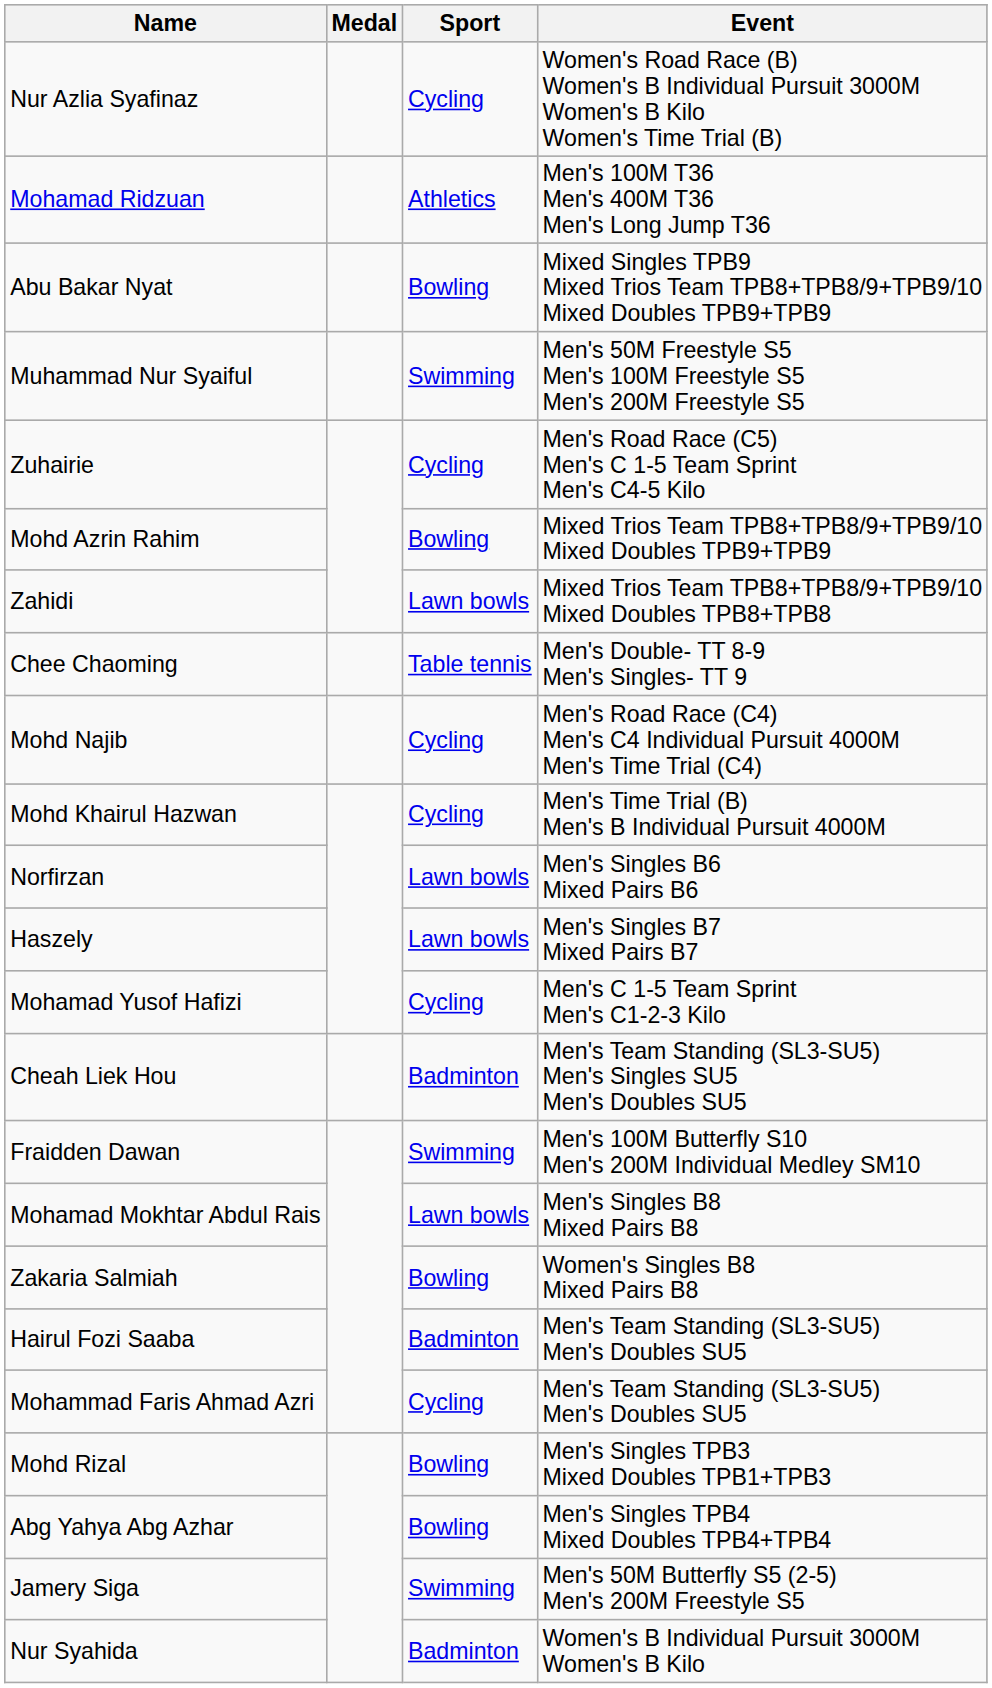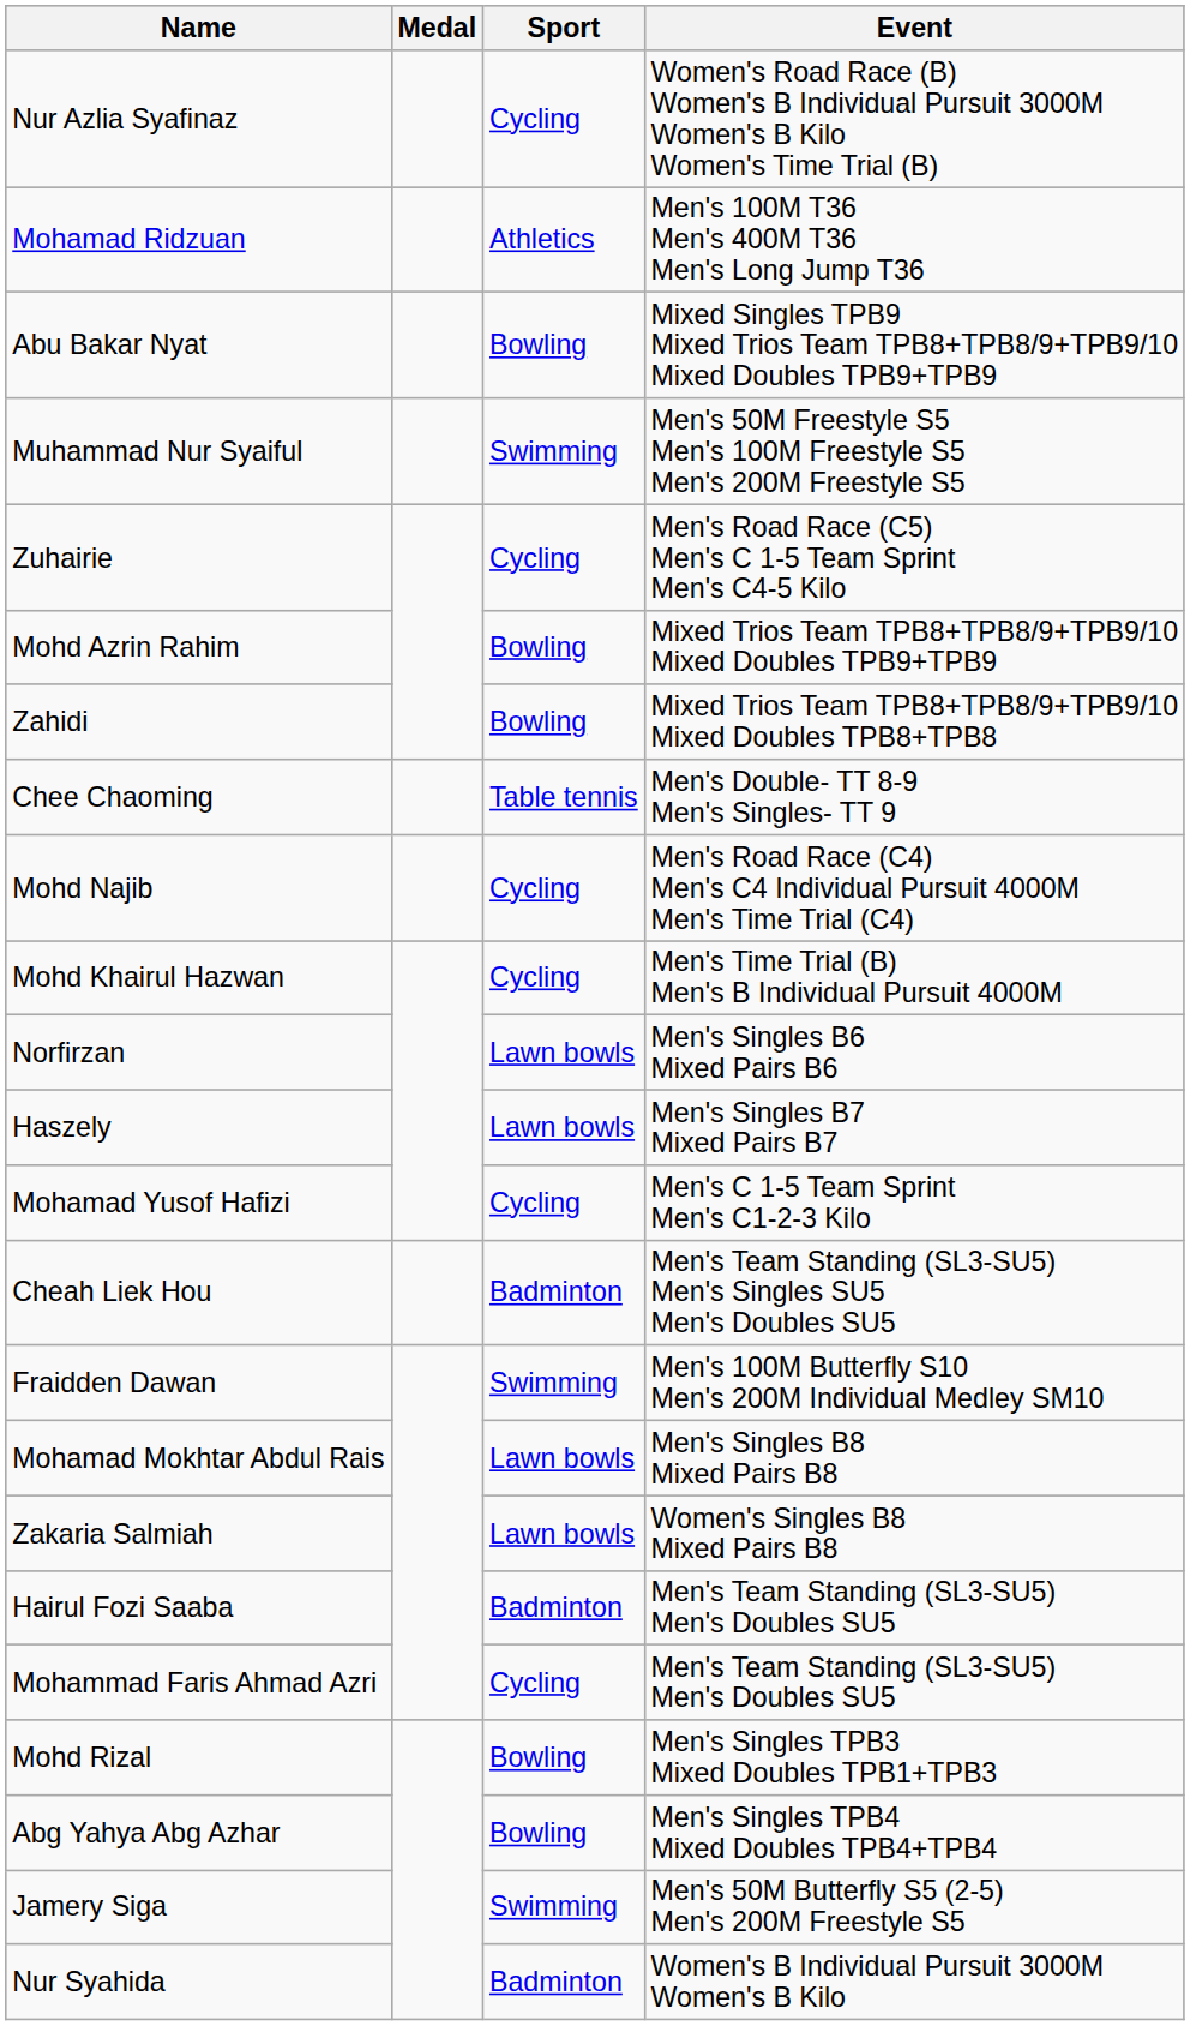 <table class="wikitable sortable" style="font-size:90%">
 <tr>
 <th>Name</th>
 <th>Medal</th>
 <th>Sport</th>
 <th>Event</th>
 </tr>
 <tr>
 <td>Nur Azlia Syafinaz</td>
 <td><br><br><br></td>
 <td><a href='#'>Cycling</a></td>
 <td>Women's Road Race (B) <br> Women's B Individual Pursuit 3000M <br> Women's B Kilo <br> Women's Time Trial (B)</td>
 </tr>
 <tr>
 <td><a href='#'>Mohamad Ridzuan</a></td>
 <td><br><br></td>
 <td><a href='#'>Athletics</a></td>
 <td>Men's 100M T36 <br> Men's 400M T36 <br> Men's Long Jump T36</td>
 </tr>
 <tr>
 <td>Abu Bakar Nyat</td>
 <td><br><br></td>
 <td><a href='#'>Bowling</a></td>
 <td>Mixed Singles TPB9 <br> Mixed Trios Team TPB8+TPB8/9+TPB9/10 <br> Mixed Doubles TPB9+TPB9</td>
 </tr>
 <tr>
 <td>Muhammad Nur Syaiful</td>
 <td><br><br></td>
 <td><a href='#'>Swimming</a></td>
 <td>Men's 50M Freestyle S5 <br> Men's 100M Freestyle S5 <br> Men's 200M Freestyle S5</td>
 </tr>
 <tr>
 <td>Zuhairie</td>
 <td rowspan=3><br><br></td>
 <td><a href='#'>Cycling</a></td>
 <td>Men's Road Race (C5) <br> Men's C 1-5 Team Sprint <br> Men's C4-5 Kilo</td>
 </tr>
 <tr>
 <td>Mohd Azrin Rahim</td>
 <td><a href='#'>Bowling</a></td>
 <td>Mixed Trios Team TPB8+TPB8/9+TPB9/10 <br> Mixed Doubles TPB9+TPB9</td>
 </tr>
 <tr>
 <td>Zahidi</td>
-<td><a href='#'>Lawn bowls</a></td>
+<td><a href='#'>Bowling</a></td>
 <td>Mixed Trios Team TPB8+TPB8/9+TPB9/10 <br> Mixed Doubles TPB8+TPB8</td>
 </tr>
 <tr>
 <td>Chee Chaoming</td>
 <td><br></td>
 <td><a href='#'>Table tennis</a></td>
 <td>Men's Double- TT 8-9 <br> Men's Singles- TT 9</td>
 </tr>
 <tr>
 <td>Mohd Najib</td>
 <td><br> <br></td>
 <td><a href='#'>Cycling</a></td>
 <td>Men's Road Race (C4) <br> Men's C4 Individual Pursuit 4000M <br> Men's Time Trial (C4)</td>
 </tr>
 <tr>
 <td>Mohd Khairul Hazwan</td>
 <td rowspan=4><br></td>
 <td><a href='#'>Cycling</a></td>
 <td>Men's Time Trial (B) <br> Men's B Individual Pursuit 4000M</td>
 </tr>
 <tr>
 <td>Norfirzan</td>
 <td><a href='#'>Lawn bowls</a></td>
 <td>Men's Singles B6 <br> Mixed Pairs B6</td>
 </tr>
 <tr>
 <td>Haszely</td>
 <td><a href='#'>Lawn bowls</a></td>
 <td>Men's Singles B7 <br> Mixed Pairs B7</td>
 </tr>
 <tr>
 <td>Mohamad Yusof Hafizi</td>
 <td><a href='#'>Cycling</a></td>
 <td>Men's C 1-5 Team Sprint <br> Men's C1-2-3 Kilo</td>
 </tr>
 <tr>
 <td>Cheah Liek Hou</td>
 <td><br><br></td>
 <td><a href='#'>Badminton</a></td>
 <td>Men's Team Standing (SL3-SU5) <br> Men's Singles SU5 <br> Men's Doubles SU5</td>
 </tr>
 <tr>
 <td>Fraidden Dawan</td>
 <td rowspan=5><br></td>
 <td><a href='#'>Swimming</a></td>
 <td>Men's 100M Butterfly S10 <br> Men's 200M Individual Medley SM10</td>
 </tr>
 <tr>
 <td>Mohamad Mokhtar Abdul Rais</td>
 <td><a href='#'>Lawn bowls</a></td>
 <td>Men's Singles B8 <br> Mixed Pairs B8</td>
 </tr>
 <tr>
 <td>Zakaria Salmiah</td>
-<td><a href='#'>Bowling</a></td>
+<td><a href='#'>Lawn bowls</a></td>
 <td>Women's Singles B8 <br> Mixed Pairs B8</td>
 </tr>
 <tr>
 <td>Hairul Fozi Saaba</td>
 <td><a href='#'>Badminton</a></td>
 <td>Men's Team Standing (SL3-SU5) <br> Men's Doubles SU5</td>
 </tr>
 <tr>
 <td>Mohammad Faris Ahmad Azri</td>
 <td><a href='#'>Cycling</a></td>
 <td>Men's Team Standing (SL3-SU5) <br> Men's Doubles SU5</td>
 </tr>
 <tr>
 <td>Mohd Rizal</td>
 <td rowspan=4><br></td>
 <td><a href='#'>Bowling</a></td>
 <td>Men's Singles TPB3 <br> Mixed Doubles TPB1+TPB3</td>
 </tr>
 <tr>
 <td>Abg Yahya Abg Azhar</td>
 <td><a href='#'>Bowling</a></td>
 <td>Men's Singles TPB4 <br> Mixed Doubles TPB4+TPB4</td>
 </tr>
 <tr>
 <td>Jamery Siga</td>
 <td><a href='#'>Swimming</a></td>
 <td>Men's 50M Butterfly S5 (2-5) <br> Men's 200M Freestyle S5</td>
 </tr>
 <tr>
 <td>Nur Syahida</td>
 <td><a href='#'>Badminton</a></td>
 <td>Women's B Individual Pursuit 3000M <br> Women's B Kilo</td>
 </tr>
 </table>
